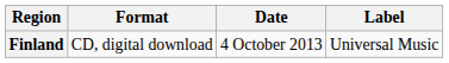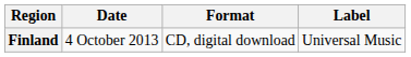 <table class="wikitable plainrowheaders">
 <tr>
 <th>Region</th>
+<th>Date</th>
 <th>Format</th>
-<th>Date</th>
 <th>Label</th>
 </tr>
 <tr>
 <th scope="row">Finland</th>
+<td>4 October 2013</td>
 <td>CD, digital download</td>
-<td>4 October 2013</td>
 <td>Universal Music</td>
 </tr>
 </table>
